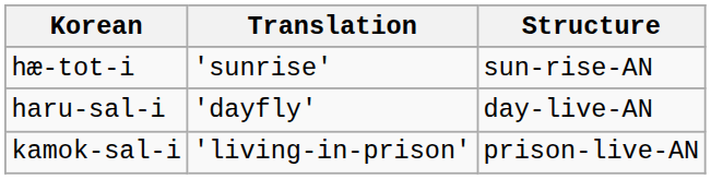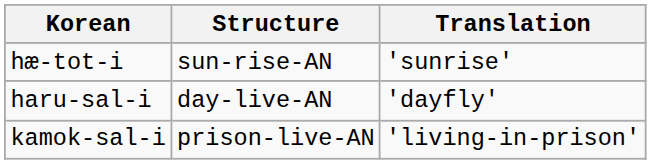 <table class="wikitable">
 <tr>
 <th>Korean</th>
+<th>Structure</th>
 <th>Translation</th>
-<th>Structure</th>
 </tr>
 <tr>
 <td>hæ-tot-i</td>
+<td>sun-rise-AN</td>
 <td>'sunrise'</td>
-<td>sun-rise-AN</td>
 </tr>
 <tr>
 <td>haru-sal-i</td>
+<td>day-live-AN</td>
 <td>'dayfly'</td>
-<td>day-live-AN</td>
 </tr>
 <tr>
 <td>kamok-sal-i</td>
+<td>prison-live-AN</td>
 <td>'living-in-prison'</td>
-<td>prison-live-AN</td>
 </tr>
 </table>
